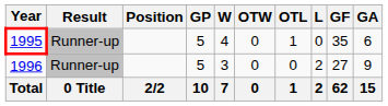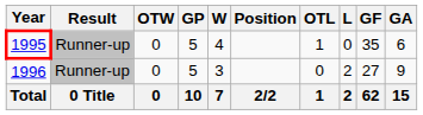 <table class="wikitable sortable" style="font-size: 100%; text-align: center;">
 <tr>
 <th>Year</th>
 <th>Result</th>
-<th>Position</th>
+<th>OTW</th>
 <th>GP</th>
 <th>W</th>
-<th>OTW</th>
+<th>Position</th>
 <th>OTL</th>
 <th>L</th>
 <th>GF</th>
 <th>GA</th>
 </tr>
 <tr>
 <td style="border: 3px solid red"> <a href='#'>1995</a></td>
 <td style="background:silver;">Runner-up</td>
-<td></td>
+<td>0</td>
 <td>5</td>
 <td>4</td>
-<td>0</td>
+<td></td>
 <td>1</td>
 <td>0</td>
 <td>35</td>
 <td>6</td>
 </tr>
 <tr>
 <td> <a href='#'>1996</a></td>
 <td style="background:silver;">Runner-up</td>
-<td></td>
+<td>0</td>
 <td>5</td>
 <td>3</td>
-<td>0</td>
+<td></td>
 <td>0</td>
 <td>2</td>
 <td>27</td>
 <td>9</td>
 </tr>
 <tr>
 <th>Total</th>
 <th>0 Title</th>
-<th>2/2</th>
+<th>0</th>
 <th>10</th>
 <th>7</th>
-<th>0</th>
+<th>2/2</th>
 <th>1</th>
 <th>2</th>
 <th>62</th>
 <th>15</th>
 </tr>
 </table>
